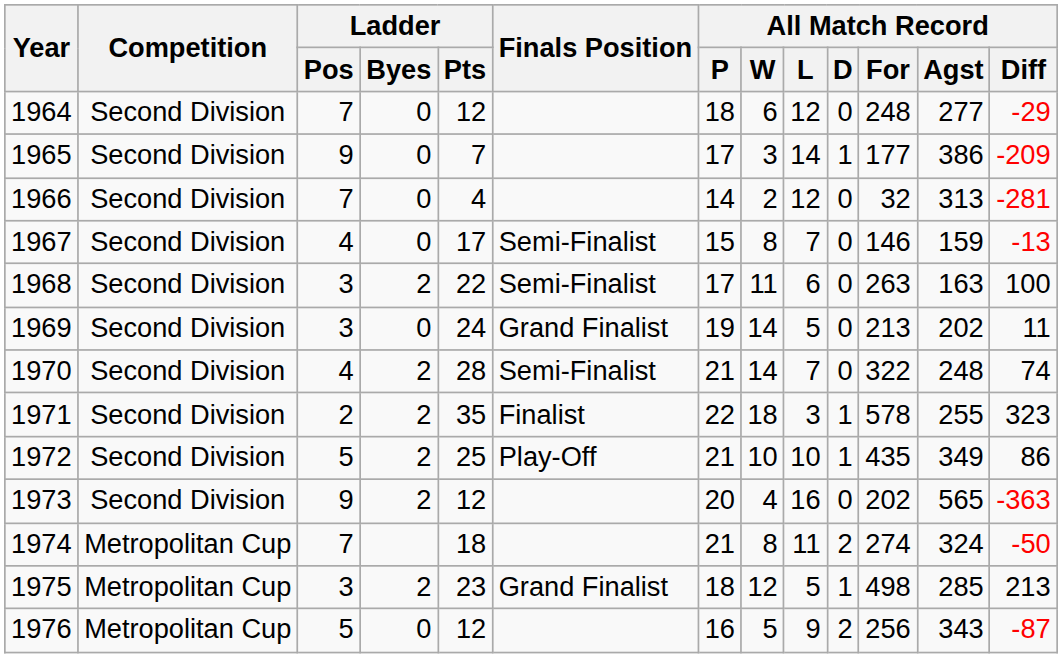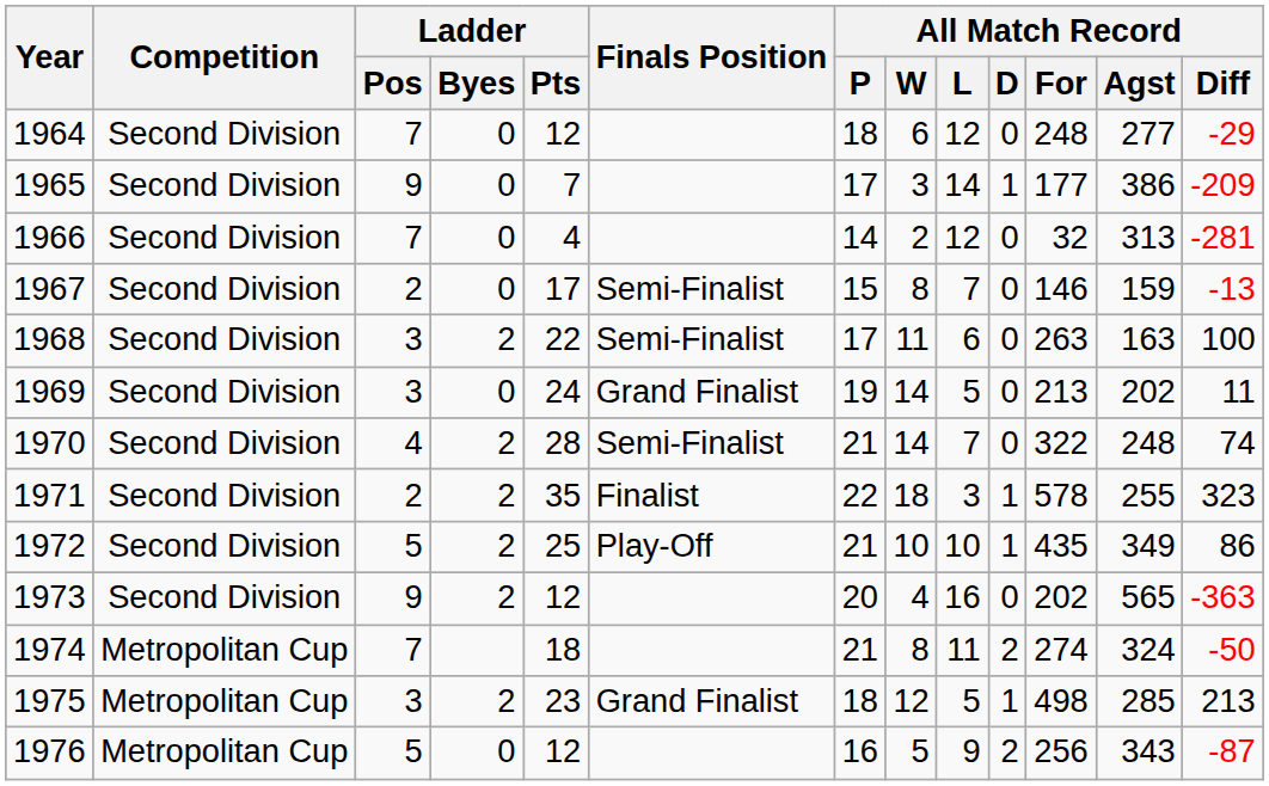 <table class="wikitable" width="auto" style="text-align: right">
 <tr>
 <th rowspan=2>Year</th>
 <th rowspan=2>Competition</th>
 <th colspan=3>Ladder</th>
 <th rowspan=2>Finals Position</th>
 <th colspan=7>All Match Record</th>
 </tr>
 <tr>
 <th>Pos</th>
 <th>Byes</th>
 <th>Pts</th>
 <th>P</th>
 <th>W</th>
 <th>L</th>
 <th>D</th>
 <th>For</th>
 <th>Agst</th>
 <th>Diff</th>
 </tr>
 <tr>
 <td>1964</td>
 <td align=center>Second Division</td>
 <td>7</td>
 <td>0</td>
 <td>12</td>
 <td align=left></td>
 <td>18</td>
 <td>6</td>
 <td>12</td>
 <td>0</td>
 <td>248</td>
 <td>277</td>
 <td style="color:red;">-29</td>
 </tr>
 <tr>
 <td>1965</td>
 <td align=center>Second Division</td>
 <td>9</td>
 <td>0</td>
 <td>7</td>
 <td align=left></td>
 <td>17</td>
 <td>3</td>
 <td>14</td>
 <td>1</td>
 <td>177</td>
 <td>386</td>
 <td style="color:red;">-209</td>
 </tr>
 <tr>
 <td>1966</td>
 <td align=center>Second Division</td>
 <td>7</td>
 <td>0</td>
 <td>4</td>
 <td align=left></td>
 <td>14</td>
 <td>2</td>
 <td>12</td>
 <td>0</td>
 <td>32</td>
 <td>313</td>
 <td style="color:red;">-281</td>
 </tr>
 <tr>
 <td>1967</td>
 <td align=center>Second Division</td>
-<td>4</td>
+<td>2</td>
 <td>0</td>
 <td>17</td>
 <td align=left>Semi-Finalist</td>
 <td>15</td>
 <td>8</td>
 <td>7</td>
 <td>0</td>
 <td>146</td>
 <td>159</td>
 <td style="color:red;">-13</td>
 </tr>
 <tr>
 <td>1968</td>
 <td align=center>Second Division</td>
 <td>3</td>
 <td>2</td>
 <td>22</td>
 <td align=left>Semi-Finalist</td>
 <td>17</td>
 <td>11</td>
 <td>6</td>
 <td>0</td>
 <td>263</td>
 <td>163</td>
 <td>100</td>
 </tr>
 <tr>
 <td>1969</td>
 <td align=center>Second Division</td>
 <td>3</td>
 <td>0</td>
 <td>24</td>
 <td align=left>Grand Finalist</td>
 <td>19</td>
 <td>14</td>
 <td>5</td>
 <td>0</td>
 <td>213</td>
 <td>202</td>
 <td>11</td>
 </tr>
 <tr>
 <td>1970</td>
 <td align=center>Second Division</td>
 <td>4</td>
 <td>2</td>
 <td>28</td>
 <td align=left>Semi-Finalist</td>
 <td>21</td>
 <td>14</td>
 <td>7</td>
 <td>0</td>
 <td>322</td>
 <td>248</td>
 <td>74</td>
 </tr>
 <tr>
 <td>1971</td>
 <td align=center>Second Division</td>
 <td>2</td>
 <td>2</td>
 <td>35</td>
 <td align=left>Finalist</td>
 <td>22</td>
 <td>18</td>
 <td>3</td>
 <td>1</td>
 <td>578</td>
 <td>255</td>
 <td>323</td>
 </tr>
 <tr>
 <td>1972</td>
 <td align=center>Second Division</td>
 <td>5</td>
 <td>2</td>
 <td>25</td>
 <td align=left>Play-Off</td>
 <td>21</td>
 <td>10</td>
 <td>10</td>
 <td>1</td>
 <td>435</td>
 <td>349</td>
 <td>86</td>
 </tr>
 <tr>
 <td>1973</td>
 <td align=center>Second Division</td>
 <td>9</td>
 <td>2</td>
 <td>12</td>
 <td align=left></td>
 <td>20</td>
 <td>4</td>
 <td>16</td>
 <td>0</td>
 <td>202</td>
 <td>565</td>
 <td style="color:red;">-363</td>
 </tr>
 <tr>
 <td>1974</td>
 <td align=center>Metropolitan Cup</td>
 <td>7</td>
 <td></td>
 <td>18</td>
 <td align=left></td>
 <td>21</td>
 <td>8</td>
 <td>11</td>
 <td>2</td>
 <td>274</td>
 <td>324</td>
 <td style="color:red;">-50</td>
 </tr>
 <tr>
 <td>1975</td>
 <td align=center>Metropolitan Cup</td>
 <td>3</td>
 <td>2</td>
 <td>23</td>
 <td align=left>Grand Finalist</td>
 <td>18</td>
 <td>12</td>
 <td>5</td>
 <td>1</td>
 <td>498</td>
 <td>285</td>
 <td>213</td>
 </tr>
 <tr>
 <td>1976</td>
 <td align=center>Metropolitan Cup</td>
 <td>5</td>
 <td>0</td>
 <td>12</td>
 <td align=left></td>
 <td>16</td>
 <td>5</td>
 <td>9</td>
 <td>2</td>
 <td>256</td>
 <td>343</td>
 <td style="color:red;">-87</td>
 </tr>
 </table>
